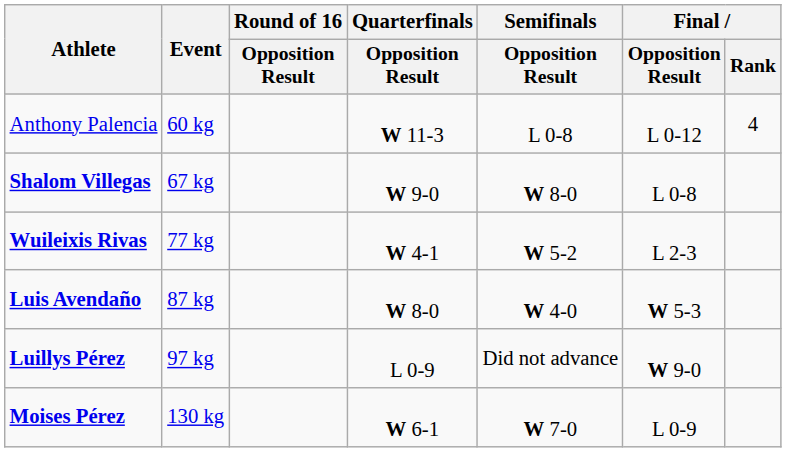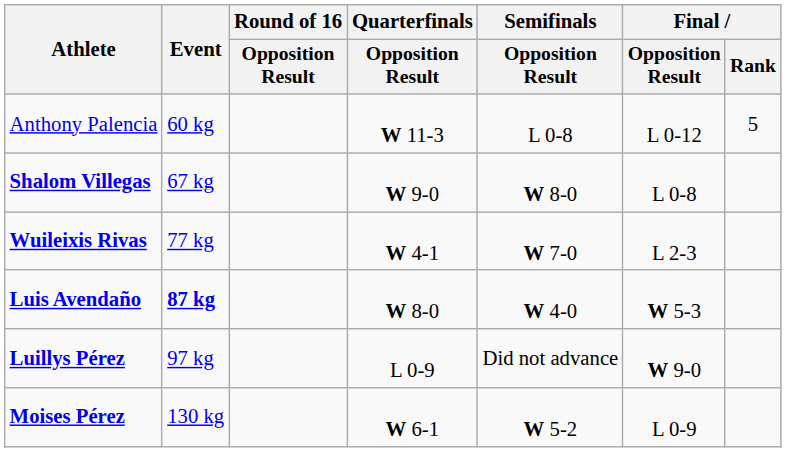 <table class=wikitable style="font-size:90%;">
 <tr>
 <th rowspan=2>Athlete</th>
 <th rowspan=2>Event</th>
 <th>Round of 16</th>
 <th>Quarterfinals</th>
 <th>Semifinals</th>
 <th colspan=2>Final / </th>
 </tr>
 <tr style="font-size:95%">
 <th>Opposition<br>Result</th>
 <th>Opposition<br>Result</th>
 <th>Opposition<br>Result</th>
 <th>Opposition<br>Result</th>
 <th>Rank</th>
 </tr>
 <tr align=center>
 <td align=left><a href='#'>Anthony Palencia</a></td>
 <td align=left><a href='#'>60 kg</a></td>
 <td></td>
 <td><br><strong>W</strong> 11-3</td>
 <td><br>L 0-8</td>
 <td><br>L 0-12</td>
-<td>4</td>
+<td>5</td>
 </tr>
 <tr align=center>
 <td align=left><strong><a href='#'>Shalom Villegas</a></strong></td>
 <td align=left><a href='#'>67 kg</a></td>
 <td></td>
 <td><br><strong>W</strong> 9-0</td>
 <td><br><strong>W</strong> 8-0</td>
 <td><br>L 0-8</td>
 <td></td>
 </tr>
 <tr align=center>
 <td align=left><strong><a href='#'>Wuileixis Rivas</a></strong></td>
 <td align=left><a href='#'>77 kg</a></td>
 <td></td>
 <td><br><strong>W</strong> 4-1</td>
-<td><br><strong>W</strong> 5-2</td>
+<td><br><strong>W</strong> 7-0</td>
 <td><br>L 2-3</td>
 <td></td>
 </tr>
 <tr align=center>
 <td align=left><strong><a href='#'>Luis Avendaño</a></strong></td>
-<td align=left><a href='#'>87 kg</a></td>
+<td align=left><strong><a href='#'>87 kg</a></strong></td>
 <td></td>
 <td><br><strong>W</strong> 8-0</td>
 <td><br><strong>W</strong> 4-0</td>
 <td><br><strong>W</strong> 5-3</td>
 <td></td>
 </tr>
 <tr align=center>
 <td align=left><strong><a href='#'>Luillys Pérez</a></strong></td>
 <td align=left><a href='#'>97 kg</a></td>
 <td></td>
 <td><br>L 0-9</td>
 <td>Did not advance</td>
 <td><br><strong>W</strong> 9-0</td>
 <td></td>
 </tr>
 <tr align=center>
 <td align=left><strong><a href='#'>Moises Pérez</a></strong></td>
 <td align=left><a href='#'>130 kg</a></td>
 <td></td>
 <td><br><strong>W</strong> 6-1</td>
-<td><br><strong>W</strong> 7-0</td>
+<td><br><strong>W</strong> 5-2</td>
 <td><br> L 0-9</td>
 <td></td>
 </tr>
 </table>
